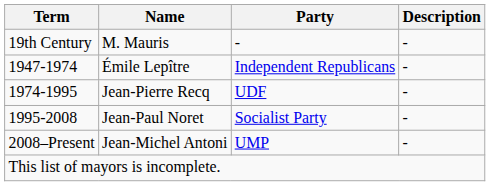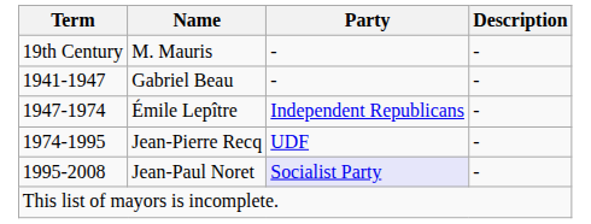 <table class="wikitable" style="margin-left: auto; margin-right: auto; border: none;">
 <tr>
 <th>Term</th>
 <th>Name</th>
 <th>Party</th>
 <th>Description</th>
 </tr>
 <tr>
 <td>19th Century</td>
 <td>M. Mauris</td>
+<td>-</td>
+<td>-</td>
+</tr>
+<tr>
+<td>1941-1947</td>
+<td>Gabriel Beau</td>
 <td>-</td>
 <td>-</td>
 </tr>
 <tr>
 <td>1947-1974</td>
 <td>Émile Lepître</td>
 <td><a href='#'>Independent Republicans</a></td>
 <td>-</td>
 </tr>
 <tr>
 <td>1974-1995</td>
 <td>Jean-Pierre Recq</td>
 <td><a href='#'>UDF</a></td>
 <td>-</td>
 </tr>
 <tr>
 <td>1995-2008</td>
 <td>Jean-Paul Noret</td>
-<td><a href='#'>Socialist Party</a></td>
-<td>-</td>
-</tr>
-<tr>
-<td>2008–Present</td>
-<td>Jean-Michel Antoni</td>
-<td><a href='#'>UMP</a></td>
+<td style="background: lavender;"><a href='#'>Socialist Party</a></td>
 <td>-</td>
 </tr>
 <tr>
 <td colspan=4>This list of mayors is incomplete.</td>
 </tr>
 <tr>
 </tr>
 </table>
